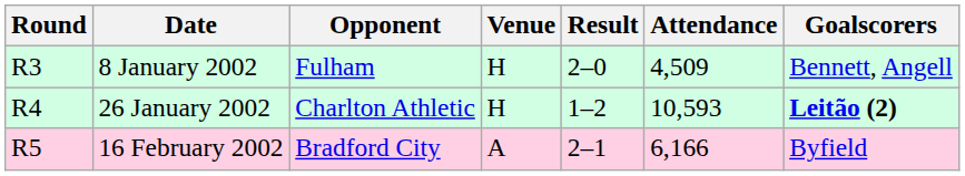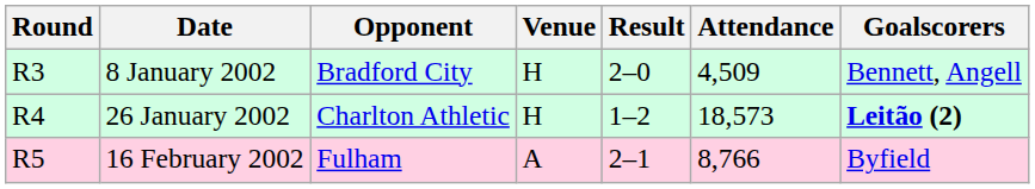 <table class="wikitable">
 <tr>
 <th>Round</th>
 <th>Date</th>
 <th>Opponent</th>
 <th>Venue</th>
 <th>Result</th>
 <th>Attendance</th>
 <th>Goalscorers</th>
 </tr>
 <tr style="background-color: #d0ffe3;">
 <td>R3</td>
 <td>8 January 2002</td>
-<td><a href='#'>Fulham</a></td>
+<td><a href='#'>Bradford City</a></td>
 <td>H</td>
 <td>2–0</td>
 <td>4,509</td>
 <td><a href='#'>Bennett</a>, <a href='#'>Angell</a></td>
 </tr>
 <tr style="background-color: #d0ffe3;">
 <td>R4</td>
 <td>26 January 2002</td>
 <td><a href='#'>Charlton Athletic</a></td>
 <td>H</td>
 <td>1–2</td>
-<td>10,593</td>
+<td>18,573</td>
 <td><strong><a href='#'>Leitão</a> (2)</strong></td>
 </tr>
 <tr style="background-color: #ffd0e3;">
 <td>R5</td>
 <td>16 February 2002</td>
-<td><a href='#'>Bradford City</a></td>
+<td><a href='#'>Fulham</a></td>
 <td>A</td>
 <td>2–1</td>
-<td>6,166</td>
+<td>8,766</td>
 <td><a href='#'>Byfield</a></td>
 </tr>
 </table>
